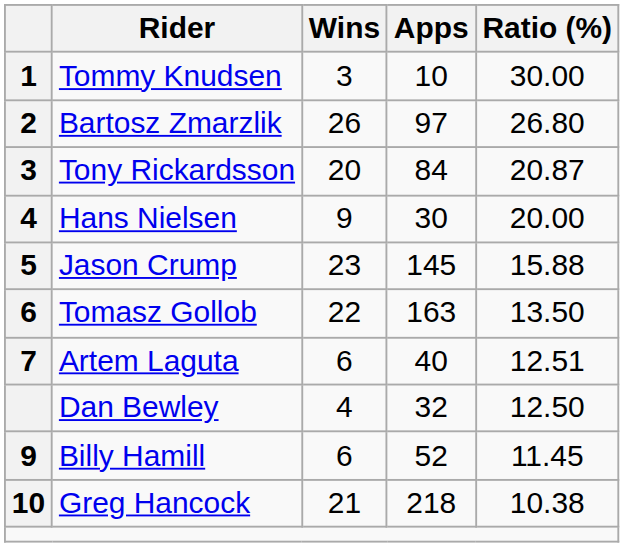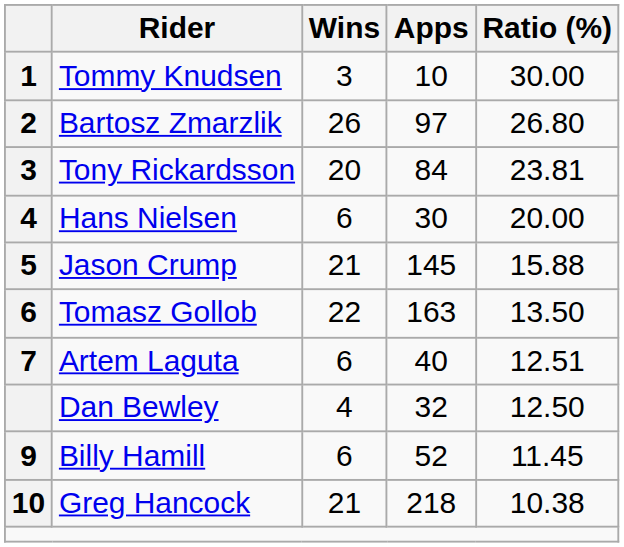 <table class="wikitable" style="text-align:center">
 <tr>
 <th></th>
 <th>Rider</th>
 <th>Wins</th>
 <th>Apps</th>
 <th>Ratio (%)</th>
 </tr>
 <tr>
 <th>1</th>
 <td align=left> <a href='#'>Tommy Knudsen</a></td>
 <td>3</td>
 <td>10</td>
 <td>30.00</td>
 </tr>
 <tr>
 <th>2</th>
 <td align=left> <a href='#'>Bartosz Zmarzlik</a></td>
 <td>26</td>
 <td>97</td>
 <td>26.80</td>
 </tr>
 <tr>
 <th>3</th>
 <td align=left> <a href='#'>Tony Rickardsson</a></td>
 <td>20</td>
 <td>84</td>
-<td>20.87</td>
+<td>23.81</td>
 </tr>
 <tr>
 <th>4</th>
 <td align=left> <a href='#'>Hans Nielsen</a></td>
-<td>9</td>
+<td>6</td>
 <td>30</td>
 <td>20.00</td>
 </tr>
 <tr>
 <th>5</th>
 <td align=left> <a href='#'>Jason Crump</a></td>
-<td>23</td>
+<td>21</td>
 <td>145</td>
 <td>15.88</td>
 </tr>
 <tr>
 <th>6</th>
 <td align=left> <a href='#'>Tomasz Gollob</a></td>
 <td>22</td>
 <td>163</td>
 <td>13.50</td>
 </tr>
 <tr>
 <th>7</th>
 <td align=left> <a href='#'>Artem Laguta</a></td>
 <td>6</td>
 <td>40</td>
 <td>12.51</td>
 </tr>
 <tr>
 <th></th>
 <td align=left> <a href='#'>Dan Bewley</a></td>
 <td>4</td>
 <td>32</td>
 <td>12.50</td>
 </tr>
 <tr>
 <th>9</th>
 <td align=left> <a href='#'>Billy Hamill</a></td>
 <td>6</td>
 <td>52</td>
 <td>11.45</td>
 </tr>
 <tr>
 <th>10</th>
 <td align=left> <a href='#'>Greg Hancock</a></td>
 <td>21</td>
 <td>218</td>
 <td>10.38</td>
 </tr>
 <tr>
 <td colspan=5></td>
 </tr>
 </table>
